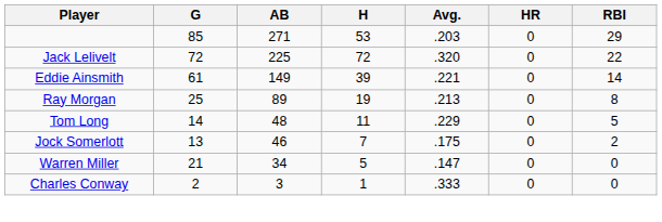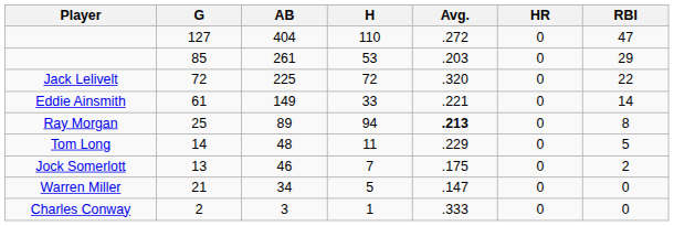 <table class="wikitable sortable">
 <tr>
 <th bgcolor="#DDDDFF" width="16%">Player</th>
 <th bgcolor="#DDDDFF" width="9%">G</th>
 <th bgcolor="#DDDDFF" width="9%">AB</th>
 <th bgcolor="#DDDDFF" width="9%">H</th>
 <th bgcolor="#DDDDFF" width="9%">Avg.</th>
 <th bgcolor="#DDDDFF" width="9%">HR</th>
 <th bgcolor="#DDDDFF" width="9%">RBI</th>
 </tr>
 <tr align="center">
 <td></td>
+<td>127</td>
+<td>404</td>
+<td>110</td>
+<td>.272</td>
+<td>0</td>
+<td>47</td>
+</tr>
+<tr align="center">
+<td></td>
 <td>85</td>
-<td>271</td>
+<td>261</td>
 <td>53</td>
 <td>.203</td>
 <td>0</td>
 <td>29</td>
 </tr>
 <tr align="center">
 <td><a href='#'>Jack Lelivelt</a></td>
 <td>72</td>
 <td>225</td>
 <td>72</td>
 <td>.320</td>
 <td>0</td>
 <td>22</td>
 </tr>
 <tr align=center>
 <td><a href='#'>Eddie Ainsmith</a></td>
 <td>61</td>
 <td>149</td>
-<td>39</td>
+<td>33</td>
 <td>.221</td>
 <td>0</td>
 <td>14</td>
 </tr>
 <tr align=center>
 <td><a href='#'>Ray Morgan</a></td>
 <td>25</td>
 <td>89</td>
-<td>19</td>
-<td>.213</td>
+<td>94</td>
+<td><strong>.213</strong></td>
 <td>0</td>
 <td>8</td>
 </tr>
 <tr align=center>
 <td><a href='#'>Tom Long</a></td>
 <td>14</td>
 <td>48</td>
 <td>11</td>
 <td>.229</td>
 <td>0</td>
 <td>5</td>
 </tr>
 <tr align=center>
 <td><a href='#'>Jock Somerlott</a></td>
 <td>13</td>
 <td>46</td>
 <td>7</td>
 <td>.175</td>
 <td>0</td>
 <td>2</td>
 </tr>
 <tr align=center>
 <td><a href='#'>Warren Miller</a></td>
 <td>21</td>
 <td>34</td>
 <td>5</td>
 <td>.147</td>
 <td>0</td>
 <td>0</td>
 </tr>
 <tr align=center>
 <td><a href='#'>Charles Conway</a></td>
 <td>2</td>
 <td>3</td>
 <td>1</td>
 <td>.333</td>
 <td>0</td>
 <td>0</td>
 </tr>
 </table>
